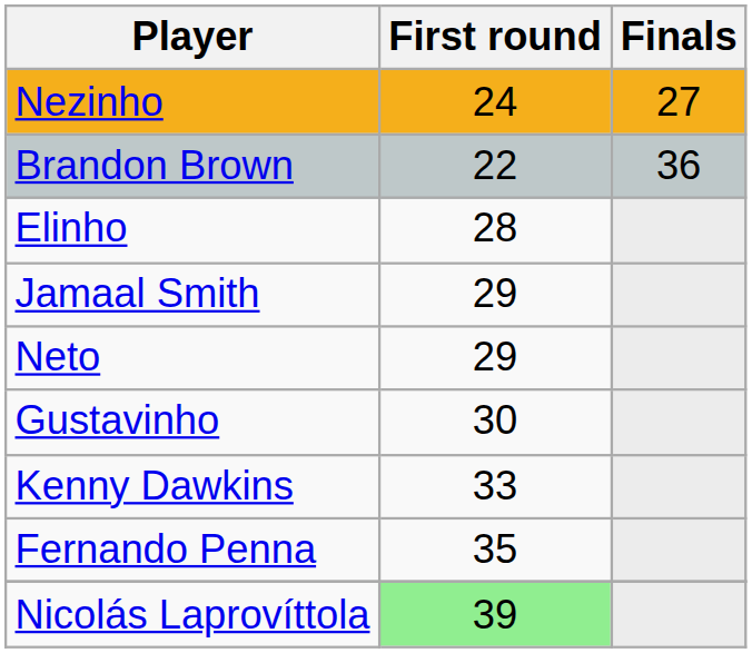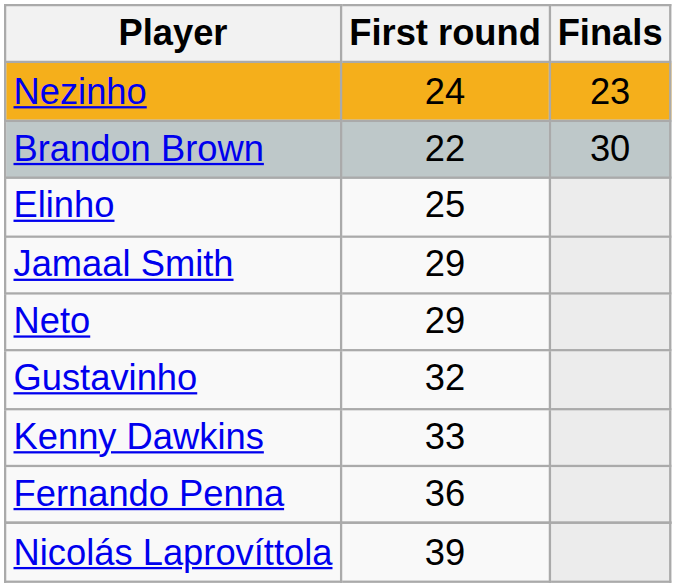 <table class="wikitable">
 <tr>
 <th>Player</th>
 <th>First round</th>
 <th>Finals</th>
 </tr>
 <tr style="background:#F5AF1B; text-align:center;">
 <td align=left><a href='#'>Nezinho</a> </td>
 <td>24</td>
-<td>27</td>
+<td>23</td>
 </tr>
 <tr style="background:#BEC8C9; text-align:center;">
 <td align=left><a href='#'>Brandon Brown</a> </td>
 <td>22</td>
-<td>36</td>
+<td>30</td>
 </tr>
 <tr align=center>
 <td align=left><a href='#'>Elinho</a> </td>
-<td>28</td>
+<td>25</td>
 <td colspan="2" bgcolor="#ececec"></td>
 </tr>
 <tr align=center>
 <td align=left><a href='#'>Jamaal Smith</a> </td>
 <td>29</td>
 <td colspan="2" bgcolor="#ececec"></td>
 </tr>
 <tr align=center>
 <td align=left><a href='#'>Neto</a> </td>
 <td>29</td>
 <td colspan="2" bgcolor="#ececec"></td>
 </tr>
 <tr align=center>
 <td align=left><a href='#'>Gustavinho</a> </td>
-<td>30</td>
+<td>32</td>
 <td colspan="2" bgcolor="#ececec"></td>
 </tr>
 <tr align=center>
 <td align=left><a href='#'>Kenny Dawkins</a> </td>
 <td>33</td>
 <td colspan="2" bgcolor="#ececec"></td>
 </tr>
 <tr align=center>
 <td align=left><a href='#'>Fernando Penna</a> </td>
-<td>35</td>
+<td>36</td>
 <td colspan="2" bgcolor="#ececec"></td>
 </tr>
 <tr align=center>
 </tr>
 <tr align=center>
 <td align=left><a href='#'>Nicolás Laprovíttola</a> </td>
-<td style="background: lightgreen;">39</td>
+<td>39</td>
 <td colspan="2" bgcolor="#ececec"></td>
 </tr>
 </table>
